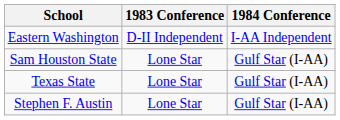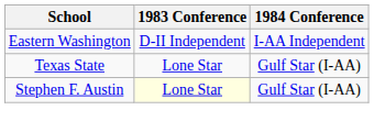 <table class="wikitable sortable">
 <tr>
 <th>School</th>
 <th>1983 Conference</th>
 <th>1984 Conference</th>
 </tr>
 <tr style="text-align:center;">
 <td><a href='#'>Eastern Washington</a></td>
 <td><a href='#'>D-II Independent</a></td>
 <td><a href='#'>I-AA Independent</a></td>
 </tr>
 <tr style="text-align:center;">
-<td><a href='#'>Sam Houston State</a></td>
-<td><a href='#'>Lone Star</a></td>
-<td><a href='#'>Gulf Star</a> (I-AA)</td>
-</tr>
-<tr style="text-align:center;">
 <td><a href='#'>Texas State</a></td>
 <td><a href='#'>Lone Star</a></td>
 <td><a href='#'>Gulf Star</a> (I-AA)</td>
 </tr>
 <tr style="text-align:center;">
 <td><a href='#'>Stephen F. Austin</a></td>
-<td><a href='#'>Lone Star</a></td>
+<td style="background: lightyellow;"><a href='#'>Lone Star</a></td>
 <td><a href='#'>Gulf Star</a> (I-AA)</td>
 </tr>
 </table>
